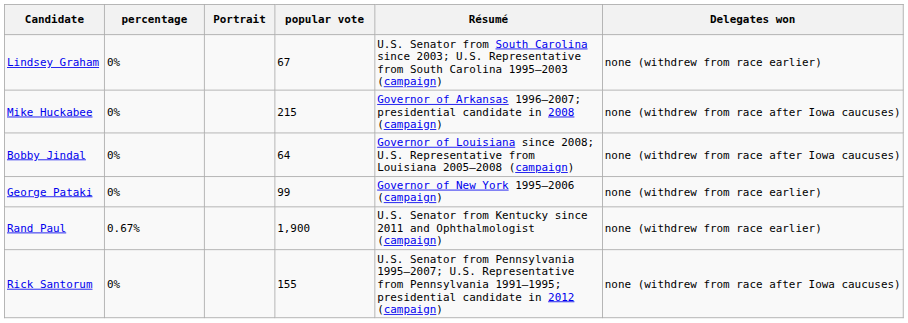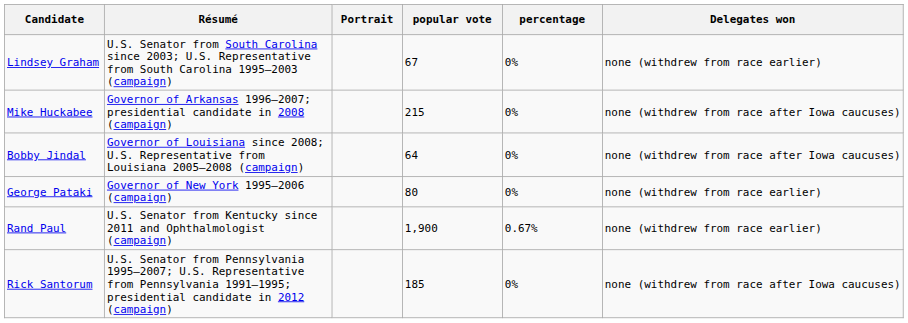 <table class="wikitable sortable">
 <tr>
 <th style="padding:10px; width:98px;">Candidate</th>
-<th data-sort-type="number" style="padding:10px; width:98px;">percentage</th>
+<th style="padding:10px; width:250px;">Résumé</th>
 <th class="unsortable" style="padding:10px; width:50px;">Portrait</th>
 <th data-sort-type="number" style="padding:10px; width:98px;">popular vote</th>
-<th style="padding:10px; width:250px;">Résumé</th>
+<th data-sort-type="number" style="padding:10px; width:98px;">percentage</th>
 <th style="padding:10px;">Delegates won</th>
 </tr>
 <tr>
 <td><a href='#'>Lindsey Graham</a></td>
-<td>0%</td>
+<td>U.S. Senator from <a href='#'>South Carolina</a> since 2003; U.S. Representative from South Carolina 1995–2003 (<a href='#'>campaign</a>)</td>
 <td></td>
 <td>67</td>
-<td>U.S. Senator from <a href='#'>South Carolina</a> since 2003; U.S. Representative from South Carolina 1995–2003 (<a href='#'>campaign</a>)</td>
+<td>0%</td>
 <td>none (withdrew from race earlier)</td>
 </tr>
 <tr>
 <td><a href='#'>Mike Huckabee</a></td>
-<td>0%</td>
+<td><a href='#'>Governor of Arkansas</a> 1996–2007; presidential candidate in <a href='#'>2008</a> (<a href='#'>campaign</a>)</td>
 <td></td>
 <td>215</td>
-<td><a href='#'>Governor of Arkansas</a> 1996–2007; presidential candidate in <a href='#'>2008</a> (<a href='#'>campaign</a>)</td>
+<td>0%</td>
 <td>none (withdrew from race after Iowa caucuses)</td>
 </tr>
 <tr>
 <td><a href='#'>Bobby Jindal</a></td>
-<td>0%</td>
+<td><a href='#'>Governor of Louisiana</a> since 2008; U.S. Representative from Louisiana 2005–2008 (<a href='#'>campaign</a>)</td>
 <td></td>
 <td>64</td>
-<td><a href='#'>Governor of Louisiana</a> since 2008; U.S. Representative from Louisiana 2005–2008 (<a href='#'>campaign</a>)</td>
+<td>0%</td>
 <td>none (withdrew from race after Iowa caucuses)</td>
 </tr>
 <tr>
 <td><a href='#'>George Pataki</a></td>
+<td><a href='#'>Governor of New York</a> 1995–2006 (<a href='#'>campaign</a>)</td>
+<td></td>
+<td>80</td>
 <td>0%</td>
-<td></td>
-<td>99</td>
-<td><a href='#'>Governor of New York</a> 1995–2006 (<a href='#'>campaign</a>)</td>
 <td>none (withdrew from race earlier)</td>
 </tr>
 <tr>
 <td><a href='#'>Rand Paul</a></td>
-<td>0.67%</td>
+<td>U.S. Senator from Kentucky since 2011 and Ophthalmologist (<a href='#'>campaign</a>)</td>
 <td></td>
 <td>1,900</td>
-<td>U.S. Senator from Kentucky since 2011 and Ophthalmologist (<a href='#'>campaign</a>)</td>
+<td>0.67%</td>
 <td>none (withdrew from race earlier)</td>
 </tr>
 <tr>
 <td><a href='#'>Rick Santorum</a></td>
+<td>U.S. Senator from Pennsylvania 1995–2007; U.S. Representative from Pennsylvania 1991–1995; presidential candidate in <a href='#'>2012</a> (<a href='#'>campaign</a>)</td>
+<td></td>
+<td>185</td>
 <td>0%</td>
-<td></td>
-<td>155</td>
-<td>U.S. Senator from Pennsylvania 1995–2007; U.S. Representative from Pennsylvania 1991–1995; presidential candidate in <a href='#'>2012</a> (<a href='#'>campaign</a>)</td>
 <td>none (withdrew from race after Iowa caucuses)</td>
 </tr>
 </table>
